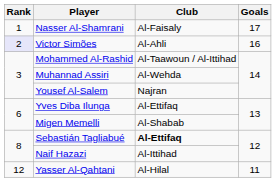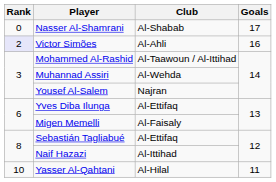 <table class="wikitable" style="text-align:center">
 <tr>
 <th>Rank</th>
 <th>Player</th>
 <th>Club</th>
 <th>Goals</th>
 </tr>
 <tr>
-<td>1</td>
+<td>0</td>
 <td align="left"> <a href='#'>Nasser Al-Shamrani</a></td>
-<td align="left">Al-Faisaly</td>
+<td align="left">Al-Shabab</td>
 <td>17</td>
 </tr>
 <tr>
 <td style="background: lavender;">2</td>
 <td align="left"> <a href='#'>Victor Simões</a></td>
 <td align="left">Al-Ahli</td>
 <td>16</td>
 </tr>
 <tr>
 <td rowspan=3>3</td>
 <td align="left"> <a href='#'>Mohammed Al-Rashid</a></td>
 <td align="left">Al-Taawoun / Al-Ittihad</td>
 <td rowspan=3>14</td>
 </tr>
 <tr>
 <td align="left"> <a href='#'>Muhannad Assiri</a></td>
 <td align="left">Al-Wehda</td>
 </tr>
 <tr>
 <td align="left"> <a href='#'>Yousef Al-Salem</a></td>
 <td align="left">Najran</td>
 </tr>
 <tr>
 <td rowspan=2>6</td>
 <td align="left"> <a href='#'>Yves Diba Ilunga</a></td>
 <td align="left">Al-Ettifaq</td>
 <td rowspan=2>13</td>
 </tr>
 <tr>
 <td align="left"> <a href='#'>Migen Memelli</a></td>
-<td align="left">Al-Shabab</td>
+<td align="left">Al-Faisaly</td>
 </tr>
 <tr>
 <td rowspan=2>8</td>
 <td align="left"> <a href='#'>Sebastián Tagliabué</a></td>
-<td align="left"><strong>Al-Ettifaq</strong></td>
+<td align="left">Al-Ettifaq</td>
 <td rowspan=2>12</td>
 </tr>
 <tr>
 <td align="left"> <a href='#'>Naif Hazazi</a></td>
 <td align="left">Al-Ittihad</td>
 </tr>
 <tr>
-<td>12</td>
+<td>10</td>
 <td align="left"> <a href='#'>Yasser Al-Qahtani</a></td>
 <td align="left">Al-Hilal</td>
 <td>11</td>
 </tr>
 </table>
